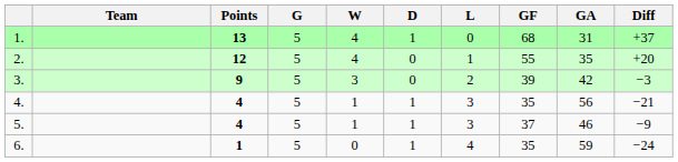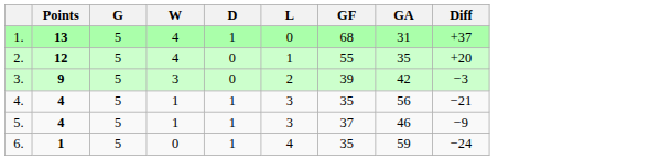 <table class=wikitable style="text-align:center">
 <tr bgcolor="#DCDCDC">
 <th width="25"></th>
-<th width="200">Team</th>
 <th width="60">Points</th>
 <th width="60">G</th>
 <th width="60">W</th>
 <th width="60">D</th>
 <th width="60">L</th>
 <th width="60">GF</th>
 <th width="60">GA</th>
 <th width="60">Diff</th>
 </tr>
 <tr bgcolor=#AAFFAA>
 <td>1.</td>
-<td align=left></td>
 <td><strong>13</strong></td>
 <td>5</td>
 <td>4</td>
 <td>1</td>
 <td>0</td>
 <td>68</td>
 <td>31</td>
 <td>+37</td>
 </tr>
 <tr bgcolor=#CCFFCC>
 <td>2.</td>
-<td align=left></td>
 <td><strong>12</strong></td>
 <td>5</td>
 <td>4</td>
 <td>0</td>
 <td>1</td>
 <td>55</td>
 <td>35</td>
 <td>+20</td>
 </tr>
 <tr bgcolor=#CCFFCC>
 <td>3.</td>
-<td align=left></td>
 <td><strong>9</strong></td>
 <td>5</td>
 <td>3</td>
 <td>0</td>
 <td>2</td>
 <td>39</td>
 <td>42</td>
 <td>−3</td>
 </tr>
 <tr>
 <td>4.</td>
-<td align=left></td>
 <td><strong>4</strong></td>
 <td>5</td>
 <td>1</td>
 <td>1</td>
 <td>3</td>
 <td>35</td>
 <td>56</td>
 <td>−21</td>
 </tr>
 <tr>
 <td>5.</td>
-<td align=left></td>
 <td><strong>4</strong></td>
 <td>5</td>
 <td>1</td>
 <td>1</td>
 <td>3</td>
 <td>37</td>
 <td>46</td>
 <td>−9</td>
 </tr>
 <tr>
 <td>6.</td>
-<td align=left></td>
 <td><strong>1</strong></td>
 <td>5</td>
 <td>0</td>
 <td>1</td>
 <td>4</td>
 <td>35</td>
 <td>59</td>
 <td>−24</td>
 </tr>
 </table>
